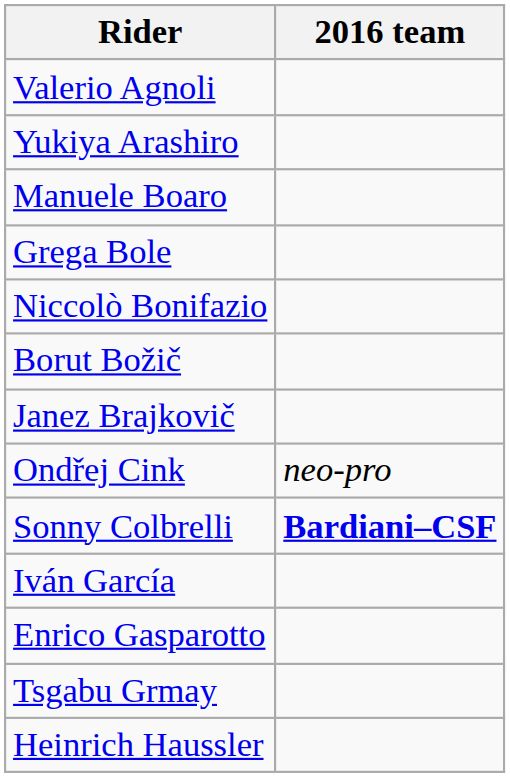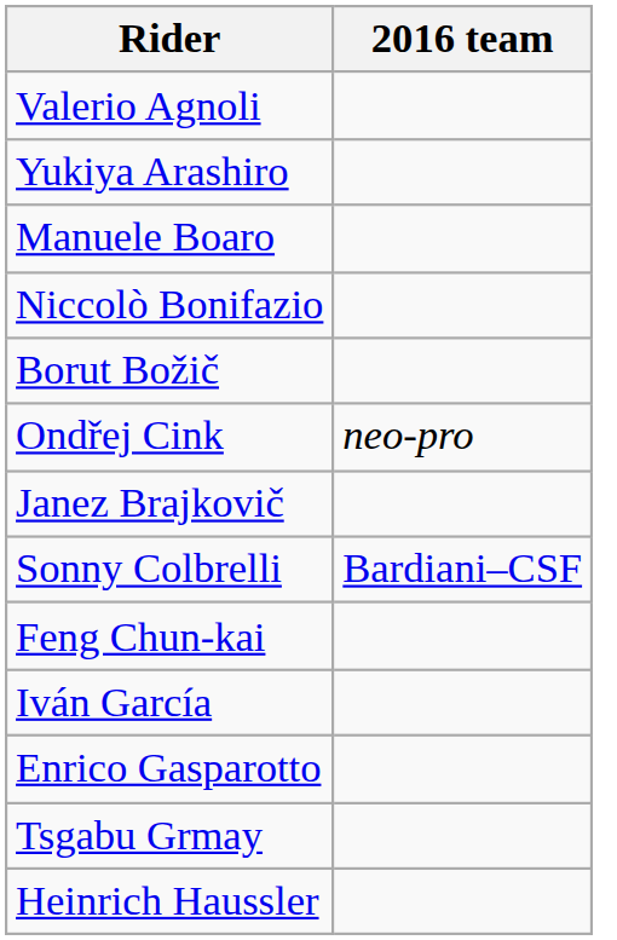 <table class="wikitable">
 <tr>
 <th>Rider</th>
 <th>2016 team</th>
 </tr>
 <tr>
 <td><a href='#'>Valerio Agnoli</a></td>
 <td></td>
 </tr>
 <tr>
 <td><a href='#'>Yukiya Arashiro</a></td>
 <td></td>
 </tr>
 <tr>
 <td><a href='#'>Manuele Boaro</a></td>
 <td></td>
 </tr>
 <tr>
-<td><a href='#'>Grega Bole</a></td>
-<td></td>
-</tr>
-<tr>
 <td><a href='#'>Niccolò Bonifazio</a></td>
 <td></td>
 </tr>
 <tr>
 <td><a href='#'>Borut Božič</a></td>
 <td></td>
 </tr>
 <tr>
+<td><a href='#'>Ondřej Cink</a></td>
+<td><em>neo-pro</em></td>
+</tr>
+<tr>
 <td><a href='#'>Janez Brajkovič</a></td>
 <td></td>
 </tr>
 <tr>
-<td><a href='#'>Ondřej Cink</a></td>
-<td><em>neo-pro</em></td>
+<td><a href='#'>Sonny Colbrelli</a></td>
+<td><a href='#'>Bardiani–CSF</a></td>
 </tr>
 <tr>
-<td><a href='#'>Sonny Colbrelli</a></td>
-<td><strong><a href='#'>Bardiani–CSF</a></strong></td>
+<td><a href='#'>Feng Chun-kai</a></td>
+<td></td>
 </tr>
 <tr>
 <td><a href='#'>Iván García</a></td>
 <td></td>
 </tr>
 <tr>
 <td><a href='#'>Enrico Gasparotto</a></td>
 <td></td>
 </tr>
 <tr>
 <td><a href='#'>Tsgabu Grmay</a></td>
 <td></td>
 </tr>
 <tr>
 <td><a href='#'>Heinrich Haussler</a></td>
 <td></td>
 </tr>
 </table>
